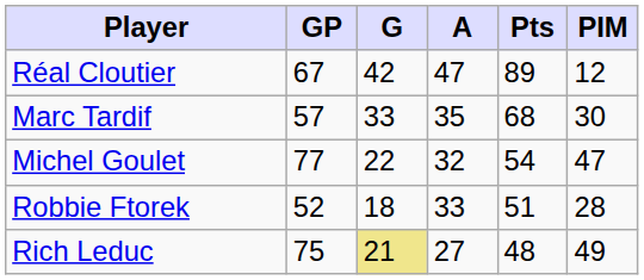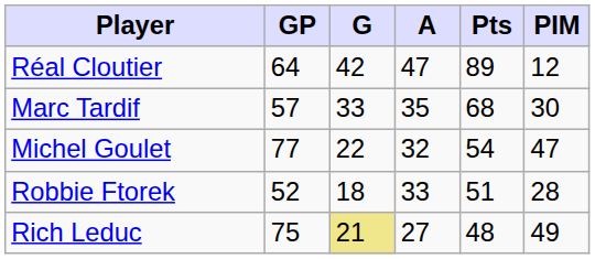 <table class="wikitable">
 <tr>
 <th style="background:#ddf; width:40%;">Player</th>
 <th style="background:#ddf; width:10%;">GP</th>
 <th style="background:#ddf; width:10%;">G</th>
 <th style="background:#ddf; width:10%;">A</th>
 <th style="background:#ddf; width:10%;">Pts</th>
 <th style="background:#ddf; width:10%;">PIM</th>
 </tr>
 <tr>
 <td><a href='#'>Réal Cloutier</a></td>
-<td>67</td>
+<td>64</td>
 <td>42</td>
 <td>47</td>
 <td>89</td>
 <td>12</td>
 </tr>
 <tr>
 <td><a href='#'>Marc Tardif</a></td>
 <td>57</td>
 <td>33</td>
 <td>35</td>
 <td>68</td>
 <td>30</td>
 </tr>
 <tr>
 <td><a href='#'>Michel Goulet</a></td>
 <td>77</td>
 <td>22</td>
 <td>32</td>
 <td>54</td>
 <td>47</td>
 </tr>
 <tr>
 <td><a href='#'>Robbie Ftorek</a></td>
 <td>52</td>
 <td>18</td>
 <td>33</td>
 <td>51</td>
 <td>28</td>
 </tr>
 <tr>
 <td><a href='#'>Rich Leduc</a></td>
 <td>75</td>
 <td style="background: khaki;">21</td>
 <td>27</td>
 <td>48</td>
 <td>49</td>
 </tr>
 </table>
